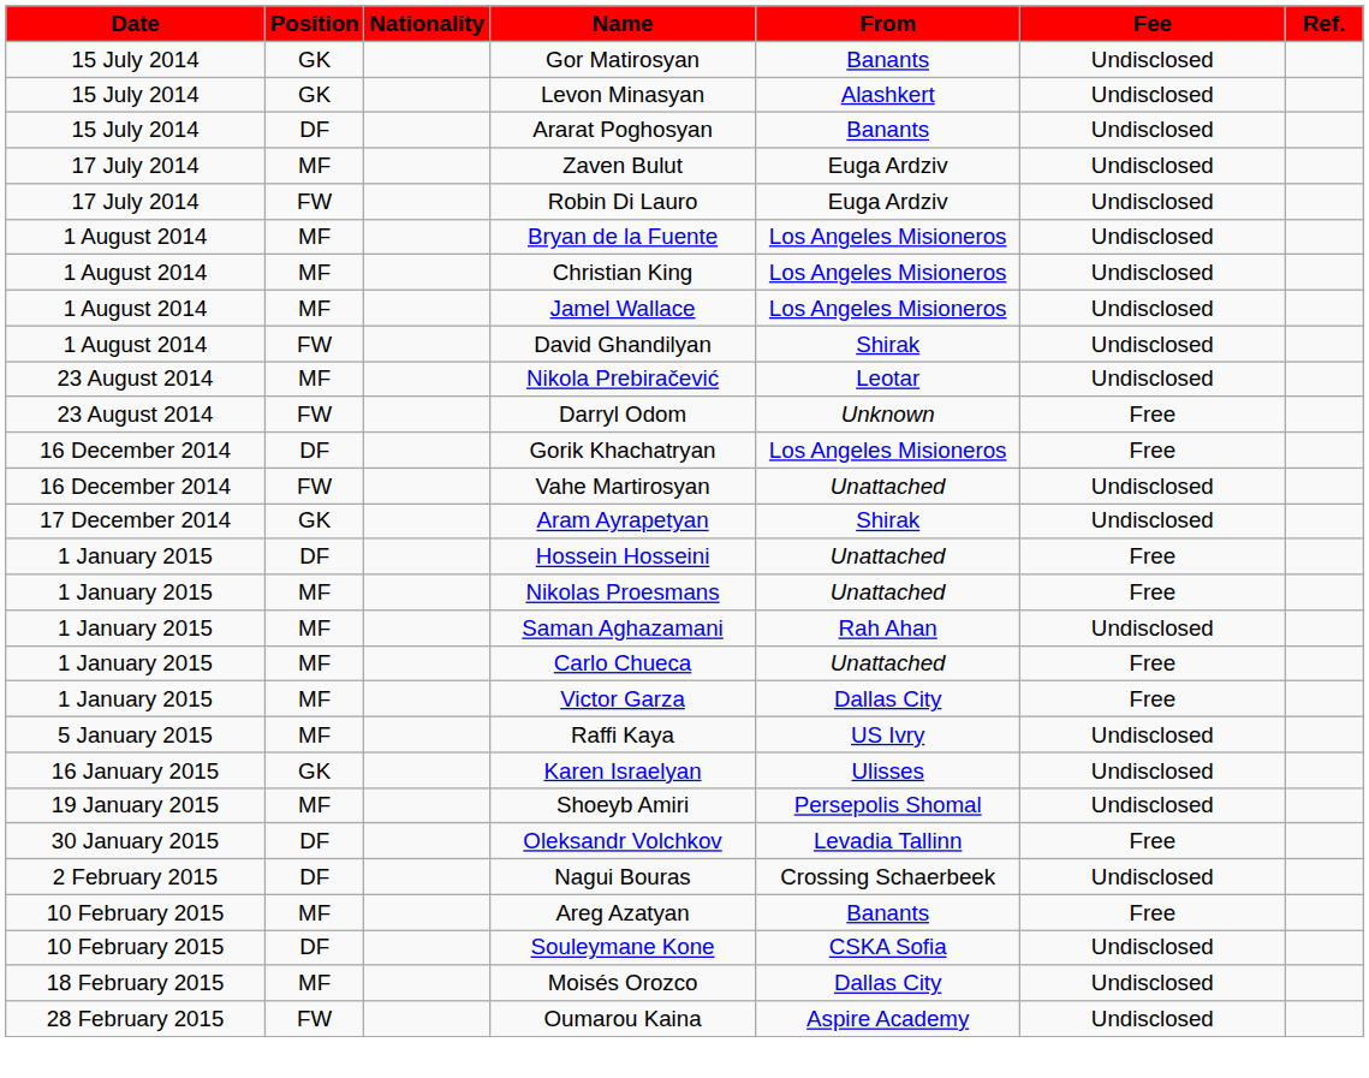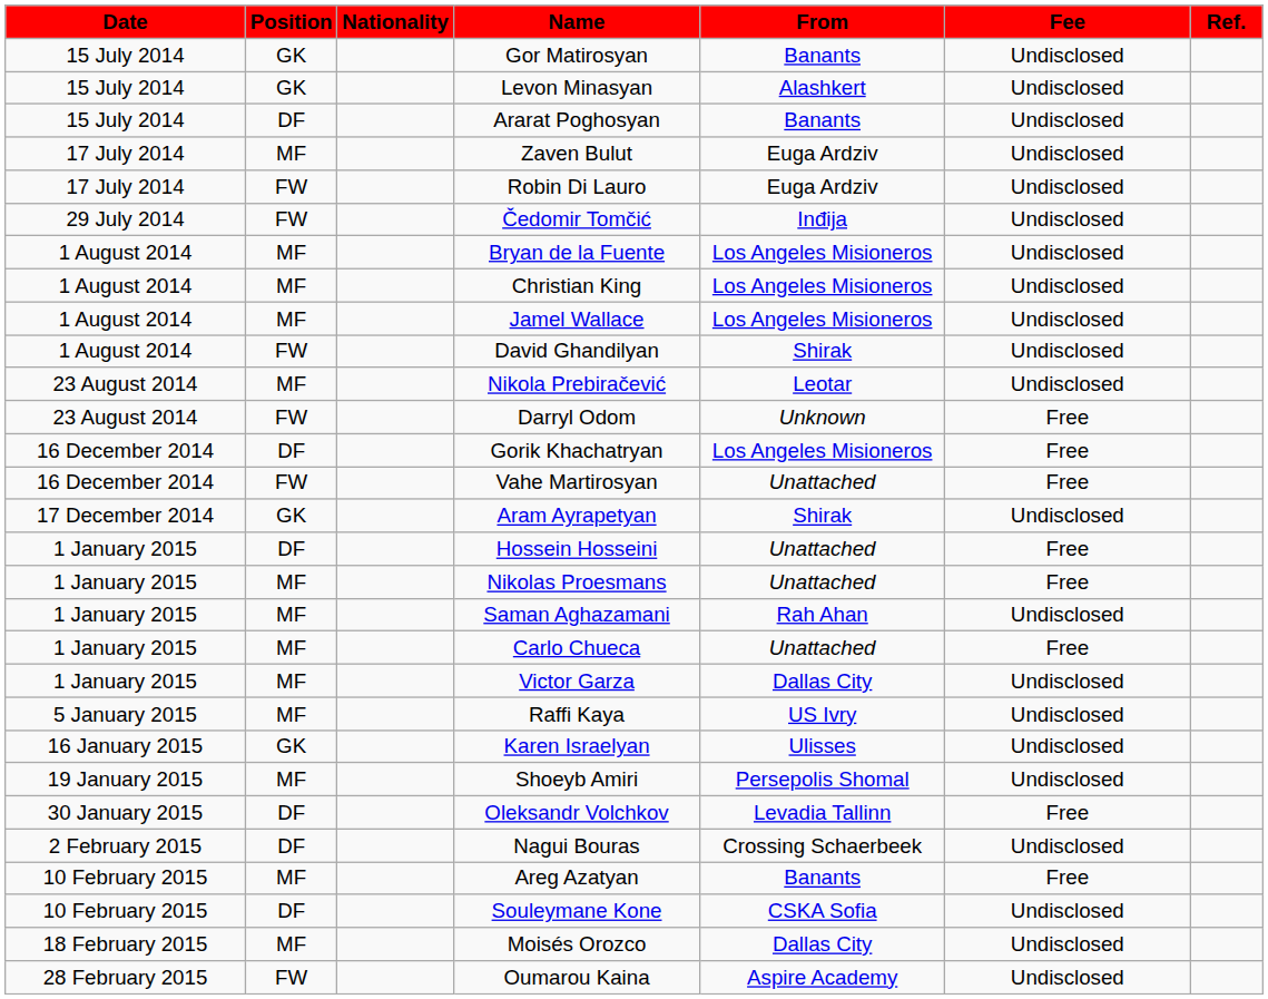 <table class="wikitable"  style="text-align:center; font-size:90%; ">
 <tr>
 <th style="background:#FF0000; color:#000000; width:200px;">Date</th>
 <th style="background:#FF0000; color:#000000; width:50px;">Position</th>
 <th style="background:#FF0000; color:#000000; width:50px;">Nationality</th>
 <th style="background:#FF0000; color:#000000; width:200px;">Name</th>
 <th style="background:#FF0000; color:#000000; width:200px;">From</th>
 <th style="background:#FF0000; color:#000000; width:200px;">Fee</th>
 <th style="background:#FF0000; color:#000000; width:50px;">Ref.</th>
 </tr>
 <tr>
 <td>15 July 2014</td>
 <td>GK</td>
 <td></td>
 <td>Gor Matirosyan</td>
 <td><a href='#'>Banants</a></td>
 <td>Undisclosed</td>
 <td></td>
 </tr>
 <tr>
 <td>15 July 2014</td>
 <td>GK</td>
 <td></td>
 <td>Levon Minasyan</td>
 <td><a href='#'>Alashkert</a></td>
 <td>Undisclosed</td>
 <td></td>
 </tr>
 <tr>
 <td>15 July 2014</td>
 <td>DF</td>
 <td></td>
 <td>Ararat Poghosyan</td>
 <td><a href='#'>Banants</a></td>
 <td>Undisclosed</td>
 <td></td>
 </tr>
 <tr>
 <td>17 July 2014</td>
 <td>MF</td>
 <td></td>
 <td>Zaven Bulut</td>
 <td>Euga Ardziv</td>
 <td>Undisclosed</td>
 <td></td>
 </tr>
 <tr>
 <td>17 July 2014</td>
 <td>FW</td>
 <td></td>
 <td>Robin Di Lauro</td>
 <td>Euga Ardziv</td>
+<td>Undisclosed</td>
+<td></td>
+</tr>
+<tr>
+<td>29 July 2014</td>
+<td>FW</td>
+<td></td>
+<td><a href='#'>Čedomir Tomčić</a></td>
+<td><a href='#'>Inđija</a></td>
 <td>Undisclosed</td>
 <td></td>
 </tr>
 <tr>
 <td>1 August 2014</td>
 <td>MF</td>
 <td></td>
 <td><a href='#'>Bryan de la Fuente</a></td>
 <td><a href='#'>Los Angeles Misioneros</a></td>
 <td>Undisclosed</td>
 <td></td>
 </tr>
 <tr>
 <td>1 August 2014</td>
 <td>MF</td>
 <td></td>
 <td>Christian King</td>
 <td><a href='#'>Los Angeles Misioneros</a></td>
 <td>Undisclosed</td>
 <td></td>
 </tr>
 <tr>
 <td>1 August 2014</td>
 <td>MF</td>
 <td></td>
 <td><a href='#'>Jamel Wallace</a></td>
 <td><a href='#'>Los Angeles Misioneros</a></td>
 <td>Undisclosed</td>
 <td></td>
 </tr>
 <tr>
 <td>1 August 2014</td>
 <td>FW</td>
 <td></td>
 <td>David Ghandilyan</td>
 <td><a href='#'>Shirak</a></td>
 <td>Undisclosed</td>
 <td></td>
 </tr>
 <tr>
 <td>23 August 2014</td>
 <td>MF</td>
 <td></td>
 <td><a href='#'>Nikola Prebiračević</a></td>
 <td><a href='#'>Leotar</a></td>
 <td>Undisclosed</td>
 <td></td>
 </tr>
 <tr>
 <td>23 August 2014</td>
 <td>FW</td>
 <td></td>
 <td>Darryl Odom</td>
 <td><em>Unknown</em></td>
 <td>Free</td>
 <td></td>
 </tr>
 <tr>
 <td>16 December 2014</td>
 <td>DF</td>
 <td></td>
 <td>Gorik Khachatryan</td>
 <td><a href='#'>Los Angeles Misioneros</a></td>
 <td>Free</td>
 <td></td>
 </tr>
 <tr>
 <td>16 December 2014</td>
 <td>FW</td>
 <td></td>
 <td>Vahe Martirosyan</td>
 <td><em>Unattached</em></td>
-<td>Undisclosed</td>
+<td>Free</td>
 <td></td>
 </tr>
 <tr>
 <td>17 December 2014</td>
 <td>GK</td>
 <td></td>
 <td><a href='#'>Aram Ayrapetyan</a></td>
 <td><a href='#'>Shirak</a></td>
 <td>Undisclosed</td>
 <td></td>
 </tr>
 <tr>
 <td>1 January 2015</td>
 <td>DF</td>
 <td></td>
 <td><a href='#'>Hossein Hosseini</a></td>
 <td><em>Unattached</em></td>
 <td>Free</td>
 <td></td>
 </tr>
 <tr>
 <td>1 January 2015</td>
 <td>MF</td>
 <td></td>
 <td><a href='#'>Nikolas Proesmans</a></td>
 <td><em>Unattached</em></td>
 <td>Free</td>
 <td></td>
 </tr>
 <tr>
 <td>1 January 2015</td>
 <td>MF</td>
 <td></td>
 <td><a href='#'>Saman Aghazamani</a></td>
 <td><a href='#'>Rah Ahan</a></td>
 <td>Undisclosed</td>
 <td></td>
 </tr>
 <tr>
 <td>1 January 2015</td>
 <td>MF</td>
 <td></td>
 <td><a href='#'>Carlo Chueca</a></td>
 <td><em>Unattached</em></td>
 <td>Free</td>
 <td></td>
 </tr>
 <tr>
 <td>1 January 2015</td>
 <td>MF</td>
 <td></td>
 <td><a href='#'>Victor Garza</a></td>
 <td><a href='#'>Dallas City</a></td>
-<td>Free</td>
+<td>Undisclosed</td>
 <td></td>
 </tr>
 <tr>
 <td>5 January 2015</td>
 <td>MF</td>
 <td></td>
 <td>Raffi Kaya</td>
 <td><a href='#'>US Ivry</a></td>
 <td>Undisclosed</td>
 <td></td>
 </tr>
 <tr>
 <td>16 January 2015</td>
 <td>GK</td>
 <td></td>
 <td><a href='#'>Karen Israelyan</a></td>
 <td><a href='#'>Ulisses</a></td>
 <td>Undisclosed</td>
 <td></td>
 </tr>
 <tr>
 <td>19 January 2015</td>
 <td>MF</td>
 <td></td>
 <td>Shoeyb Amiri</td>
 <td><a href='#'>Persepolis Shomal</a></td>
 <td>Undisclosed</td>
 <td></td>
 </tr>
 <tr>
 <td>30 January 2015</td>
 <td>DF</td>
 <td></td>
 <td><a href='#'>Oleksandr Volchkov</a></td>
 <td><a href='#'>Levadia Tallinn</a></td>
 <td>Free</td>
 <td></td>
 </tr>
 <tr>
 <td>2 February 2015</td>
 <td>DF</td>
 <td></td>
 <td>Nagui Bouras</td>
 <td>Crossing Schaerbeek</td>
 <td>Undisclosed</td>
 <td></td>
 </tr>
 <tr>
 <td>10 February 2015</td>
 <td>MF</td>
 <td></td>
 <td>Areg Azatyan</td>
 <td><a href='#'>Banants</a></td>
 <td>Free</td>
 <td></td>
 </tr>
 <tr>
 <td>10 February 2015</td>
 <td>DF</td>
 <td></td>
 <td><a href='#'>Souleymane Kone</a></td>
 <td><a href='#'>CSKA Sofia</a></td>
 <td>Undisclosed</td>
 <td></td>
 </tr>
 <tr>
 <td>18 February 2015</td>
 <td>MF</td>
 <td></td>
 <td>Moisés Orozco</td>
 <td><a href='#'>Dallas City</a></td>
 <td>Undisclosed</td>
 <td></td>
 </tr>
 <tr>
 <td>28 February 2015</td>
 <td>FW</td>
 <td></td>
 <td>Oumarou Kaina</td>
 <td><a href='#'>Aspire Academy</a></td>
 <td>Undisclosed</td>
 <td></td>
 </tr>
 </table>
